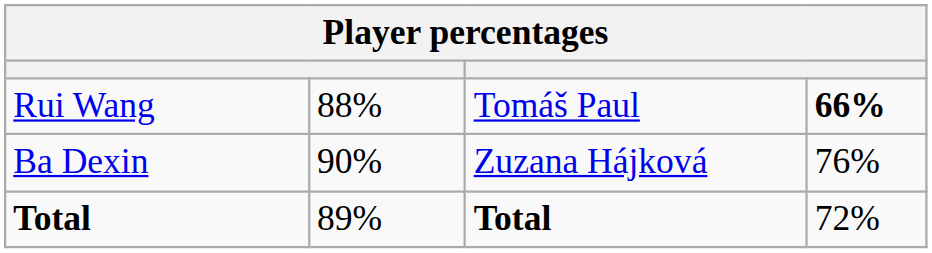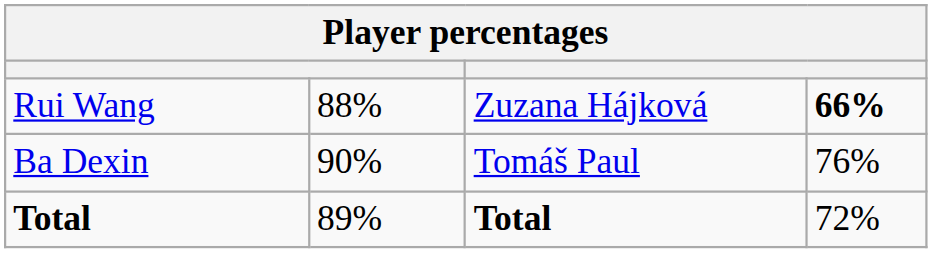 <table class="wikitable">
 <tr>
 <th colspan=4 width=400>Player percentages</th>
 </tr>
 <tr>
 <th colspan=2 width=200 style="white-space:nowrap;"></th>
 <th colspan=2 width=200 style="white-space:nowrap;"></th>
 </tr>
 <tr>
 <td><a href='#'>Rui Wang</a></td>
 <td>88%</td>
-<td><a href='#'>Tomáš Paul</a></td>
+<td><a href='#'>Zuzana Hájková</a></td>
 <td><strong>66%</strong></td>
 </tr>
 <tr>
 <td><a href='#'>Ba Dexin</a></td>
 <td>90%</td>
-<td><a href='#'>Zuzana Hájková</a></td>
+<td><a href='#'>Tomáš Paul</a></td>
 <td>76%</td>
 </tr>
 <tr>
 <td><strong>Total</strong></td>
 <td>89%</td>
 <td><strong>Total</strong></td>
 <td>72%</td>
 </tr>
 </table>
